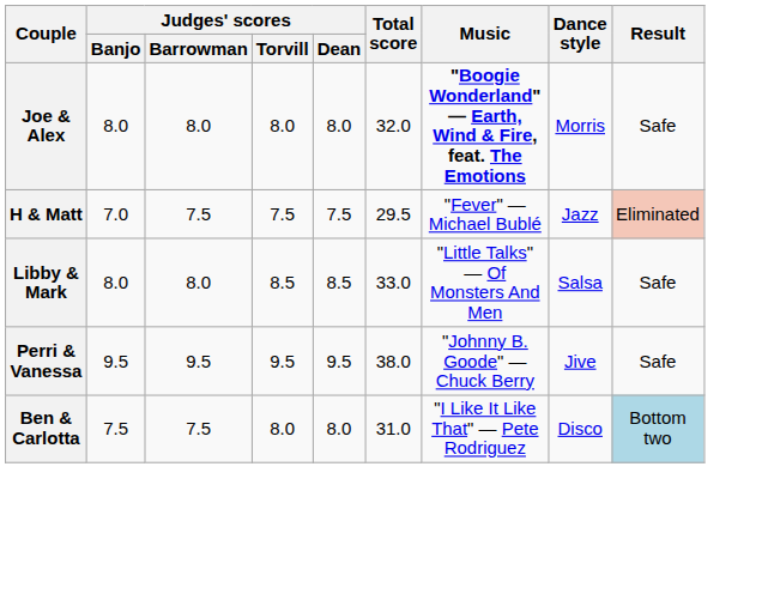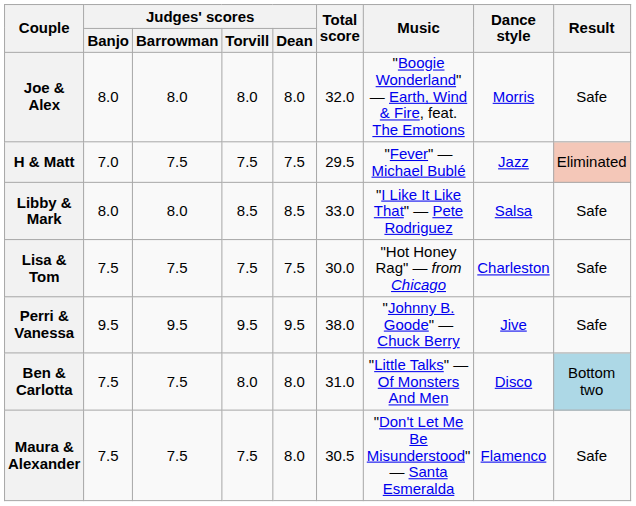 <table class="wikitable sortable" style="text-align:center; font-size:90%; width:90%">
 <tr>
 <th scope="col" rowspan=2>Couple</th>
 <th scope="col" colspan=4 class="unsortable">Judges' scores</th>
 <th scope="col" rowspan=2>Total<br>score</th>
 <th scope="col" rowspan=2 class="unsortable">Music</th>
 <th scope="col" rowspan=2 class="unsortable">Dance style</th>
 <th scope="col" rowspan=2 class="unsortable">Result</th>
 </tr>
 <tr>
 <th class="unsortable">Banjo</th>
 <th class="unsortable">Barrowman</th>
 <th class="unsortable">Torvill</th>
 <th class="unsortable">Dean</th>
 </tr>
 <tr>
 <th scope="row">Joe & Alex</th>
 <td>8.0</td>
 <td>8.0</td>
 <td>8.0</td>
 <td>8.0</td>
 <td>32.0</td>
-<td><strong>"<a href='#'>Boogie Wonderland</a>" — <a href='#'>Earth, Wind & Fire</a>, feat. <a href='#'>The Emotions</a></strong></td>
+<td>"<a href='#'>Boogie Wonderland</a>" — <a href='#'>Earth, Wind & Fire</a>, feat. <a href='#'>The Emotions</a></td>
 <td><a href='#'>Morris</a></td>
 <td>Safe</td>
 </tr>
 <tr>
 <th scope="row">H & Matt</th>
 <td>7.0</td>
 <td>7.5</td>
 <td>7.5</td>
 <td>7.5</td>
 <td>29.5</td>
 <td>"<a href='#'>Fever</a>" — <a href='#'>Michael Bublé</a></td>
 <td><a href='#'>Jazz</a></td>
 <td bgcolor="f4c7b8">Eliminated</td>
 </tr>
 <tr>
 <th scope="row">Libby & Mark</th>
 <td>8.0</td>
 <td>8.0</td>
 <td>8.5</td>
 <td>8.5</td>
 <td>33.0</td>
-<td>"<a href='#'>Little Talks</a>" — <a href='#'>Of Monsters And Men</a></td>
+<td>"<a href='#'>I Like It Like That</a>" — <a href='#'>Pete Rodriguez</a></td>
 <td><a href='#'>Salsa</a></td>
+<td>Safe</td>
+</tr>
+<tr>
+<th scope="row">Lisa & Tom</th>
+<td>7.5</td>
+<td>7.5</td>
+<td>7.5</td>
+<td>7.5</td>
+<td>30.0</td>
+<td>"Hot Honey Rag" — <em>from <a href='#'>Chicago</a></em></td>
+<td><a href='#'>Charleston</a></td>
 <td>Safe</td>
 </tr>
 <tr>
 <th scope="row">Perri & Vanessa</th>
 <td>9.5</td>
 <td>9.5</td>
 <td>9.5</td>
 <td>9.5</td>
 <td>38.0</td>
 <td>"<a href='#'>Johnny B. Goode</a>" — <a href='#'>Chuck Berry</a></td>
 <td><a href='#'>Jive</a></td>
 <td>Safe</td>
 </tr>
 <tr>
 <th scope="row">Ben & Carlotta</th>
 <td>7.5</td>
 <td>7.5</td>
 <td>8.0</td>
 <td>8.0</td>
 <td>31.0</td>
-<td>"<a href='#'>I Like It Like That</a>" — <a href='#'>Pete Rodriguez</a></td>
+<td>"<a href='#'>Little Talks</a>" — <a href='#'>Of Monsters And Men</a></td>
 <td><a href='#'>Disco</a></td>
 <td bgcolor="lightblue">Bottom two</td>
 </tr>
+<tr>
+<th scope="row">Maura & Alexander</th>
+<td>7.5</td>
+<td>7.5</td>
+<td>7.5</td>
+<td>8.0</td>
+<td>30.5</td>
+<td>"<a href='#'>Don't Let Me Be Misunderstood</a>" — <a href='#'>Santa Esmeralda</a></td>
+<td><a href='#'>Flamenco</a></td>
+<td>Safe</td>
+</tr>
 </table>
